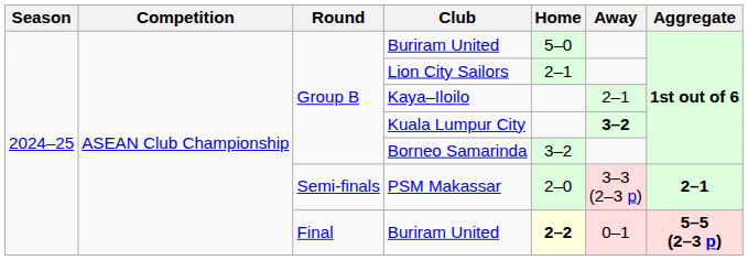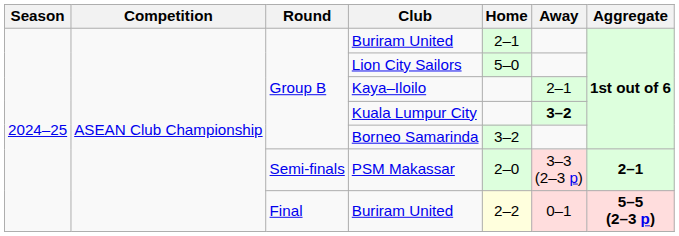 <table class="wikitable">
 <tr>
 <th>Season</th>
 <th>Competition</th>
 <th>Round</th>
 <th>Club</th>
 <th>Home</th>
 <th>Away</th>
 <th>Aggregate</th>
 </tr>
 <tr>
 <td rowspan="7"><a href='#'>2024–25</a></td>
 <td rowspan="7"><a href='#'>ASEAN Club Championship</a></td>
 <td rowspan="5"><a href='#'>Group B</a></td>
 <td> <a href='#'>Buriram United</a></td>
-<td style="text-align:center; background:#dfd;">5–0</td>
+<td style="text-align:center; background:#dfd;">2–1</td>
 <td></td>
 <td rowspan="5" style="background:#dfd;" align="center"><strong>1st out of 6</strong></td>
 </tr>
 <tr>
 <td> <a href='#'>Lion City Sailors</a></td>
-<td style="text-align:center; background:#dfd;">2–1</td>
+<td style="text-align:center; background:#dfd;">5–0</td>
 <td></td>
 </tr>
 <tr>
 <td> <a href='#'>Kaya–Iloilo</a></td>
 <td></td>
 <td style="text-align:center; background:#dfd;">2–1</td>
 </tr>
 <tr>
 <td> <a href='#'>Kuala Lumpur City</a></td>
 <td></td>
 <td style="text-align:center; background:#dfd;"><strong>3–2</strong></td>
 </tr>
 <tr>
 <td> <a href='#'>Borneo Samarinda</a></td>
 <td style="text-align:center; background:#dfd;">3–2</td>
 <td></td>
 </tr>
 <tr>
 <td><a href='#'>Semi-finals</a></td>
 <td> <a href='#'>PSM Makassar</a></td>
 <td style="text-align:center; background:#dfd;">2–0</td>
 <td style="text-align:center; background:#fdd;">3–3  <br>(2–3 <a href='#'>p</a>)</td>
 <td style="text-align:center; background:#dfd;"><strong>2–1</strong></td>
 </tr>
 <tr>
 <td><a href='#'>Final</a></td>
 <td> <a href='#'>Buriram United</a></td>
-<td style="text-align:center; background:#ffffdd;"><strong>2–2</strong></td>
+<td style="text-align:center; background:#ffffdd;">2–2</td>
 <td style="text-align:center; background:#fdd;">0–1</td>
 <td style="text-align:center; background:#fdd;"><strong>5–5  <br>(2–3 <a href='#'>p</a>)</strong></td>
 </tr>
 </table>
